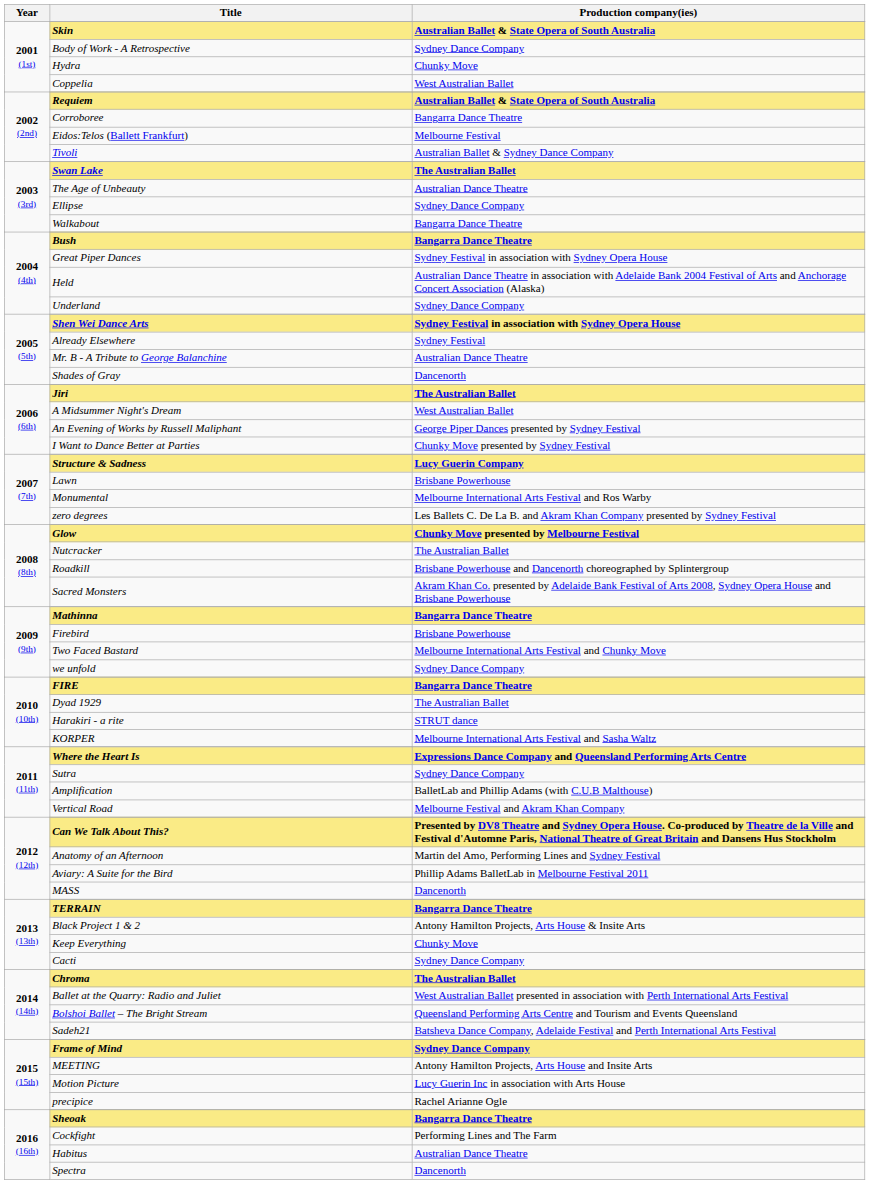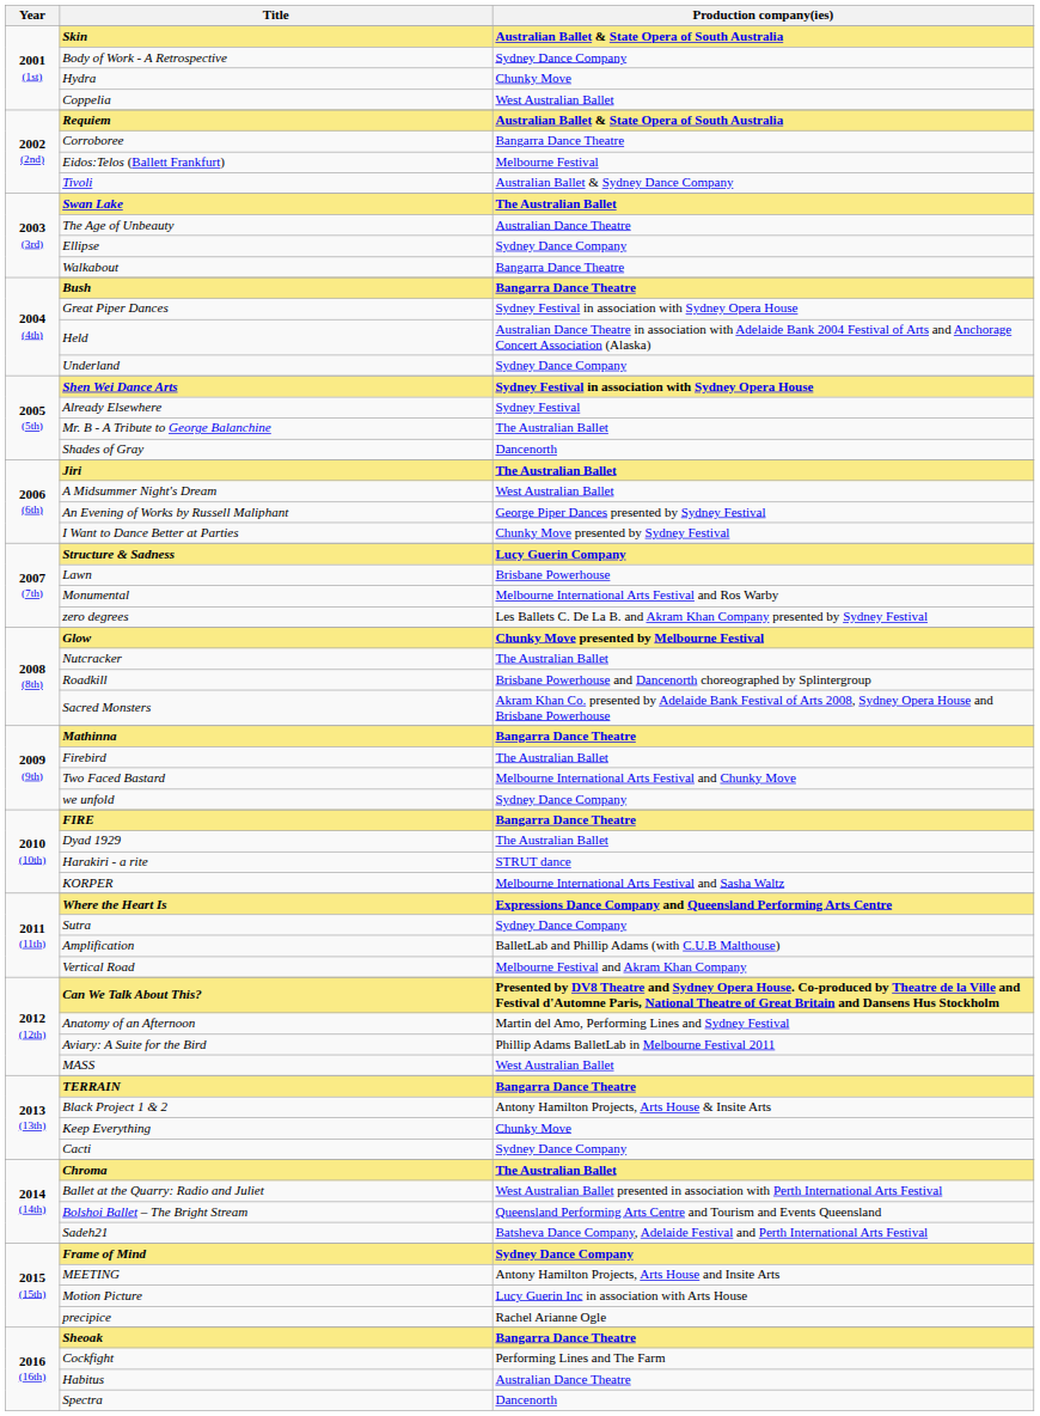 <table class="sortable wikitable">
 <tr>
 <th width="5%">Year</th>
 <th width="40%">Title</th>
 <th width="50%">Production company(ies)</th>
 </tr>
 <tr>
 <td rowspan="5" align="center"><strong>2001</strong><br><small><a href='#'>(1st)</a></small></td>
 </tr>
 <tr style="background:#FAEB86">
 <td><strong><em>Skin</em></strong></td>
 <td><strong><a href='#'>Australian Ballet</a> & <a href='#'>State Opera of South Australia</a></strong></td>
 </tr>
 <tr>
 <td><em>Body of Work - A Retrospective</em></td>
 <td><a href='#'>Sydney Dance Company</a></td>
 </tr>
 <tr>
 <td><em>Hydra</em></td>
 <td><a href='#'>Chunky Move</a></td>
 </tr>
 <tr>
 <td><em>Coppelia</em></td>
 <td><a href='#'>West Australian Ballet</a></td>
 </tr>
 <tr>
 <td rowspan="5" align="center"><strong>2002</strong><br><small><a href='#'>(2nd)</a></small></td>
 </tr>
 <tr style="background:#FAEB86">
 <td><strong><em>Requiem</em></strong></td>
 <td><strong><a href='#'>Australian Ballet</a> & <a href='#'>State Opera of South Australia</a></strong></td>
 </tr>
 <tr>
 <td><em>Corroboree</em></td>
 <td><a href='#'>Bangarra Dance Theatre</a></td>
 </tr>
 <tr>
 <td><em>Eidos:Telos</em> (<a href='#'>Ballett Frankfurt</a>)</td>
 <td><a href='#'>Melbourne Festival</a></td>
 </tr>
 <tr>
 <td><em><a href='#'>Tivoli</a></em></td>
 <td><a href='#'>Australian Ballet</a> & <a href='#'>Sydney Dance Company</a></td>
 </tr>
 <tr>
 <td rowspan="5" align="center"><strong>2003</strong><br><small><a href='#'>(3rd)</a></small></td>
 </tr>
 <tr style="background:#FAEB86">
 <td><strong><em><a href='#'>Swan Lake</a></em></strong></td>
 <td><strong><a href='#'>The Australian Ballet</a></strong></td>
 </tr>
 <tr>
 <td><em>The Age of Unbeauty</em></td>
 <td><a href='#'>Australian Dance Theatre</a></td>
 </tr>
 <tr>
 <td><em>Ellipse</em></td>
 <td><a href='#'>Sydney Dance Company</a></td>
 </tr>
 <tr>
 <td><em>Walkabout</em></td>
 <td><a href='#'>Bangarra Dance Theatre</a></td>
 </tr>
 <tr>
 <td rowspan="5" align="center"><strong>2004</strong><br><small><a href='#'>(4th)</a></small></td>
 </tr>
 <tr style="background:#FAEB86">
 <td><strong><em>Bush</em></strong></td>
 <td><strong><a href='#'>Bangarra Dance Theatre</a></strong></td>
 </tr>
 <tr>
 <td><em>Great Piper Dances</em></td>
 <td><a href='#'>Sydney Festival</a> in association with <a href='#'>Sydney Opera House</a></td>
 </tr>
 <tr>
 <td><em>Held</em></td>
 <td><a href='#'>Australian Dance Theatre</a> in association with <a href='#'>Adelaide Bank 2004 Festival of Arts</a> and <a href='#'>Anchorage Concert Association</a> (Alaska)</td>
 </tr>
 <tr>
 <td><em>Underland</em></td>
 <td><a href='#'>Sydney Dance Company</a></td>
 </tr>
 <tr>
 <td rowspan="5" align="center"><strong>2005</strong><br><small><a href='#'>(5th)</a></small></td>
 </tr>
 <tr style="background:#FAEB86">
 <td><strong><em><a href='#'>Shen Wei Dance Arts</a></em></strong></td>
 <td><strong><a href='#'>Sydney Festival</a> in association with <a href='#'>Sydney Opera House</a></strong></td>
 </tr>
 <tr>
 <td><em>Already Elsewhere</em></td>
 <td><a href='#'>Sydney Festival</a></td>
 </tr>
 <tr>
 <td><em>Mr. B - A Tribute to <a href='#'>George Balanchine</a></em></td>
-<td><a href='#'>Australian Dance Theatre</a></td>
+<td><a href='#'>The Australian Ballet</a></td>
 </tr>
 <tr>
 <td><em>Shades of Gray</em></td>
 <td><a href='#'>Dancenorth</a></td>
 </tr>
 <tr>
 <td rowspan="5" align="center"><strong>2006</strong><br><small><a href='#'>(6th)</a></small></td>
 </tr>
 <tr style="background:#FAEB86">
 <td><strong><em>Jiri</em></strong></td>
 <td><strong><a href='#'>The Australian Ballet</a></strong></td>
 </tr>
 <tr>
 <td><em>A Midsummer Night's Dream</em></td>
 <td><a href='#'>West Australian Ballet</a></td>
 </tr>
 <tr>
 <td><em>An Evening of Works by Russell Maliphant</em></td>
 <td><a href='#'>George Piper Dances</a> presented by <a href='#'>Sydney Festival</a></td>
 </tr>
 <tr>
 <td><em>I Want to Dance Better at Parties</em></td>
 <td><a href='#'>Chunky Move</a> presented by <a href='#'>Sydney Festival</a></td>
 </tr>
 <tr>
 <td rowspan="5" align="center"><strong>2007</strong><br><small><a href='#'>(7th)</a></small></td>
 </tr>
 <tr style="background:#FAEB86">
 <td><strong><em>Structure & Sadness</em></strong></td>
 <td><strong><a href='#'>Lucy Guerin Company</a></strong></td>
 </tr>
 <tr>
 <td><em>Lawn</em></td>
 <td><a href='#'>Brisbane Powerhouse</a></td>
 </tr>
 <tr>
 <td><em>Monumental</em></td>
 <td><a href='#'>Melbourne International Arts Festival</a> and Ros Warby</td>
 </tr>
 <tr>
 <td><em>zero degrees</em></td>
 <td>Les Ballets C. De La B. and <a href='#'>Akram Khan Company</a> presented by <a href='#'>Sydney Festival</a></td>
 </tr>
 <tr>
 <td rowspan="5" align="center"><strong>2008</strong><br><small><a href='#'>(8th)</a></small></td>
 </tr>
 <tr style="background:#FAEB86">
 <td><strong><em>Glow</em></strong></td>
 <td><strong><a href='#'>Chunky Move</a> presented by <a href='#'>Melbourne Festival</a></strong></td>
 </tr>
 <tr>
 <td><em>Nutcracker</em></td>
 <td><a href='#'>The Australian Ballet</a></td>
 </tr>
 <tr>
 <td><em>Roadkill</em></td>
 <td><a href='#'>Brisbane Powerhouse</a> and <a href='#'>Dancenorth</a> choreographed by Splintergroup</td>
 </tr>
 <tr>
 <td><em>Sacred Monsters</em></td>
 <td><a href='#'>Akram Khan Co.</a> presented by <a href='#'>Adelaide Bank Festival of Arts 2008</a>, <a href='#'>Sydney Opera House</a> and <a href='#'>Brisbane Powerhouse</a></td>
 </tr>
 <tr>
 <td rowspan="5" align="center"><strong>2009</strong><br><small><a href='#'>(9th)</a></small></td>
 </tr>
 <tr style="background:#FAEB86">
 <td><strong><em>Mathinna</em></strong></td>
 <td><strong><a href='#'>Bangarra Dance Theatre</a></strong></td>
 </tr>
 <tr>
 <td><em>Firebird</em></td>
-<td><a href='#'>Brisbane Powerhouse</a></td>
+<td><a href='#'>The Australian Ballet</a></td>
 </tr>
 <tr>
 <td><em>Two Faced Bastard</em></td>
 <td><a href='#'>Melbourne International Arts Festival</a> and <a href='#'>Chunky Move</a></td>
 </tr>
 <tr>
 <td><em>we unfold</em></td>
 <td><a href='#'>Sydney Dance Company</a></td>
 </tr>
 <tr>
 <td rowspan="5" align="center"><strong>2010</strong><br><small><a href='#'>(10th)</a></small></td>
 </tr>
 <tr style="background:#FAEB86">
 <td><strong><em>FIRE</em></strong></td>
 <td><strong><a href='#'>Bangarra Dance Theatre</a></strong></td>
 </tr>
 <tr>
 <td><em>Dyad 1929</em></td>
 <td><a href='#'>The Australian Ballet</a></td>
 </tr>
 <tr>
 <td><em>Harakiri - a rite</em></td>
 <td><a href='#'>STRUT dance</a></td>
 </tr>
 <tr>
 <td><em>KORPER</em></td>
 <td><a href='#'>Melbourne International Arts Festival</a> and <a href='#'>Sasha Waltz</a></td>
 </tr>
 <tr>
 <td rowspan="5" align="center"><strong>2011</strong><br><small><a href='#'>(11th)</a></small></td>
 </tr>
 <tr style="background:#FAEB86">
 <td><strong><em>Where the Heart Is</em></strong></td>
 <td><strong><a href='#'>Expressions Dance Company</a> and <a href='#'>Queensland Performing Arts Centre</a></strong></td>
 </tr>
 <tr>
 <td><em>Sutra</em></td>
 <td><a href='#'>Sydney Dance Company</a></td>
 </tr>
 <tr>
 <td><em>Amplification</em></td>
 <td>BalletLab and Phillip Adams (with <a href='#'>C.U.B Malthouse</a>)</td>
 </tr>
 <tr>
 <td><em>Vertical Road</em></td>
 <td><a href='#'>Melbourne Festival</a> and <a href='#'>Akram Khan Company</a></td>
 </tr>
 <tr>
 <td rowspan="5" align="center"><strong>2012</strong><br><small><a href='#'>(12th)</a></small></td>
 </tr>
 <tr style="background:#FAEB86">
 <td><strong><em>Can We Talk About This?</em></strong></td>
 <td><strong>Presented by <a href='#'>DV8 Theatre</a> and <a href='#'>Sydney Opera House</a>. Co-produced by <a href='#'>Theatre de la Ville</a> and Festival d'Automne Paris, <a href='#'>National Theatre of Great Britain</a> and Dansens Hus Stockholm</strong></td>
 </tr>
 <tr>
 <td><em>Anatomy of an Afternoon</em></td>
 <td>Martin del Amo, Performing Lines and <a href='#'>Sydney Festival</a></td>
 </tr>
 <tr>
 <td><em>Aviary: A Suite for the Bird</em></td>
 <td>Phillip Adams BalletLab in <a href='#'>Melbourne Festival 2011</a></td>
 </tr>
 <tr>
 <td><em>MASS</em></td>
-<td><a href='#'>Dancenorth</a></td>
+<td><a href='#'>West Australian Ballet</a></td>
 </tr>
 <tr>
 <td rowspan="5" align="center"><strong>2013</strong><br><small><a href='#'>(13th)</a></small></td>
 </tr>
 <tr style="background:#FAEB86">
 <td><strong><em>TERRAIN</em></strong></td>
 <td><strong><a href='#'>Bangarra Dance Theatre</a></strong></td>
 </tr>
 <tr>
 <td><em>Black Project 1 & 2</em></td>
 <td>Antony Hamilton Projects, <a href='#'>Arts House</a> & Insite Arts</td>
 </tr>
 <tr>
 <td><em>Keep Everything</em></td>
 <td><a href='#'>Chunky Move</a></td>
 </tr>
 <tr>
 <td><em>Cacti</em></td>
 <td><a href='#'>Sydney Dance Company</a></td>
 </tr>
 <tr>
 <td rowspan="5" align="center"><strong>2014</strong><br><small><a href='#'>(14th)</a></small></td>
 </tr>
 <tr style="background:#FAEB86">
 <td><strong><em>Chroma</em></strong></td>
 <td><strong><a href='#'>The Australian Ballet</a></strong></td>
 </tr>
 <tr>
 <td><em>Ballet at the Quarry: Radio and Juliet</em></td>
 <td><a href='#'>West Australian Ballet</a> presented in association with <a href='#'>Perth International Arts Festival</a></td>
 </tr>
 <tr>
 <td><em><a href='#'>Bolshoi Ballet</a> – The Bright Stream</em></td>
 <td><a href='#'>Queensland Performing Arts Centre</a> and Tourism and Events Queensland</td>
 </tr>
 <tr>
 <td><em>Sadeh21</em></td>
 <td><a href='#'>Batsheva Dance Company</a>, <a href='#'>Adelaide Festival</a> and <a href='#'>Perth International Arts Festival</a></td>
 </tr>
 <tr>
 <td rowspan="5" align="center"><strong>2015</strong><br><small><a href='#'>(15th)</a></small></td>
 </tr>
 <tr style="background:#FAEB86">
 <td><strong><em>Frame of Mind</em></strong></td>
 <td><strong><a href='#'>Sydney Dance Company</a></strong></td>
 </tr>
 <tr>
 <td><em>MEETING</em></td>
 <td>Antony Hamilton Projects, <a href='#'>Arts House</a> and Insite Arts</td>
 </tr>
 <tr>
 <td><em>Motion Picture</em></td>
 <td><a href='#'>Lucy Guerin Inc</a> in association with Arts House</td>
 </tr>
 <tr>
 <td><em>precipice</em></td>
 <td>Rachel Arianne Ogle</td>
 </tr>
 <tr>
 <td rowspan="5" align="center"><strong>2016</strong><br><small><a href='#'>(16th)</a></small></td>
 </tr>
 <tr style="background:#FAEB86">
 <td><strong><em>Sheoak</em></strong></td>
 <td><strong><a href='#'>Bangarra Dance Theatre</a></strong></td>
 </tr>
 <tr>
 <td><em>Cockfight</em></td>
 <td>Performing Lines and The Farm</td>
 </tr>
 <tr>
 <td><em>Habitus</em></td>
 <td><a href='#'>Australian Dance Theatre</a></td>
 </tr>
 <tr>
 <td><em>Spectra</em></td>
 <td><a href='#'>Dancenorth</a></td>
 </tr>
 </table>
